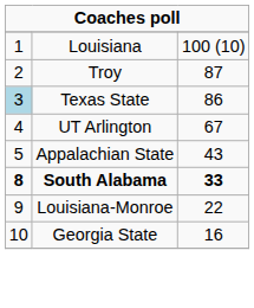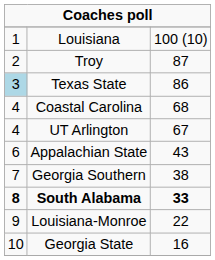 <table class="wikitable">
 <tr align="center">
 <td align="center" Colspan="3"><strong>Coaches poll</strong></td>
 </tr>
 <tr align="center">
 </tr>
 <tr align="center">
 <td>1</td>
 <td>Louisiana</td>
 <td>100 (10)</td>
 </tr>
 <tr align="center">
 <td>2</td>
 <td>Troy</td>
 <td>87</td>
 </tr>
 <tr align="center">
 <td style="background: lightblue;">3</td>
 <td>Texas State</td>
 <td>86</td>
 </tr>
 <tr align="center">
 <td>4</td>
+<td>Coastal Carolina</td>
+<td>68</td>
+</tr>
+<tr align="center">
+<td>4</td>
 <td>UT Arlington</td>
 <td>67</td>
 </tr>
 <tr align="center">
-<td>5</td>
+<td>6</td>
 <td>Appalachian State</td>
 <td>43</td>
+</tr>
+<tr align="center">
+<td>7</td>
+<td>Georgia Southern</td>
+<td>38</td>
 </tr>
 <tr align="center">
 <td><strong>8</strong></td>
 <td><strong>South Alabama</strong></td>
 <td><strong>33</strong></td>
 </tr>
 <tr align="center">
 <td>9</td>
 <td>Louisiana-Monroe</td>
 <td>22</td>
 </tr>
 <tr align="center">
 <td>10</td>
 <td>Georgia State</td>
 <td>16</td>
 </tr>
 <tr align="center">
 </tr>
 </table>
